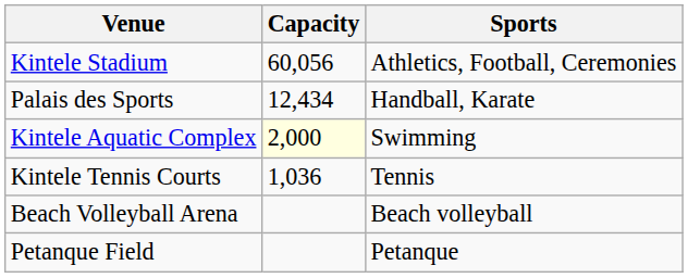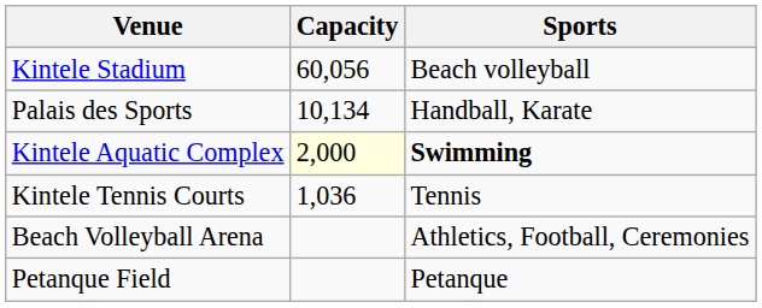 <table class="wikitable">
 <tr>
 <th>Venue</th>
 <th>Capacity</th>
 <th>Sports</th>
 </tr>
 <tr>
 <td><a href='#'>Kintele Stadium</a></td>
 <td>60,056</td>
-<td>Athletics, Football, Ceremonies</td>
+<td>Beach volleyball</td>
 </tr>
 <tr>
 <td>Palais des Sports</td>
-<td>12,434</td>
+<td>10,134</td>
 <td>Handball, Karate</td>
 </tr>
 <tr>
 <td><a href='#'>Kintele Aquatic Complex</a></td>
 <td style="background: lightyellow;">2,000</td>
-<td>Swimming</td>
+<td><strong>Swimming</strong></td>
 </tr>
 <tr>
 <td>Kintele Tennis Courts</td>
 <td>1,036</td>
 <td>Tennis</td>
 </tr>
 <tr>
 <td>Beach Volleyball Arena</td>
 <td></td>
-<td>Beach volleyball</td>
+<td>Athletics, Football, Ceremonies</td>
 </tr>
 <tr>
 <td>Petanque Field</td>
 <td></td>
 <td>Petanque</td>
 </tr>
 </table>
